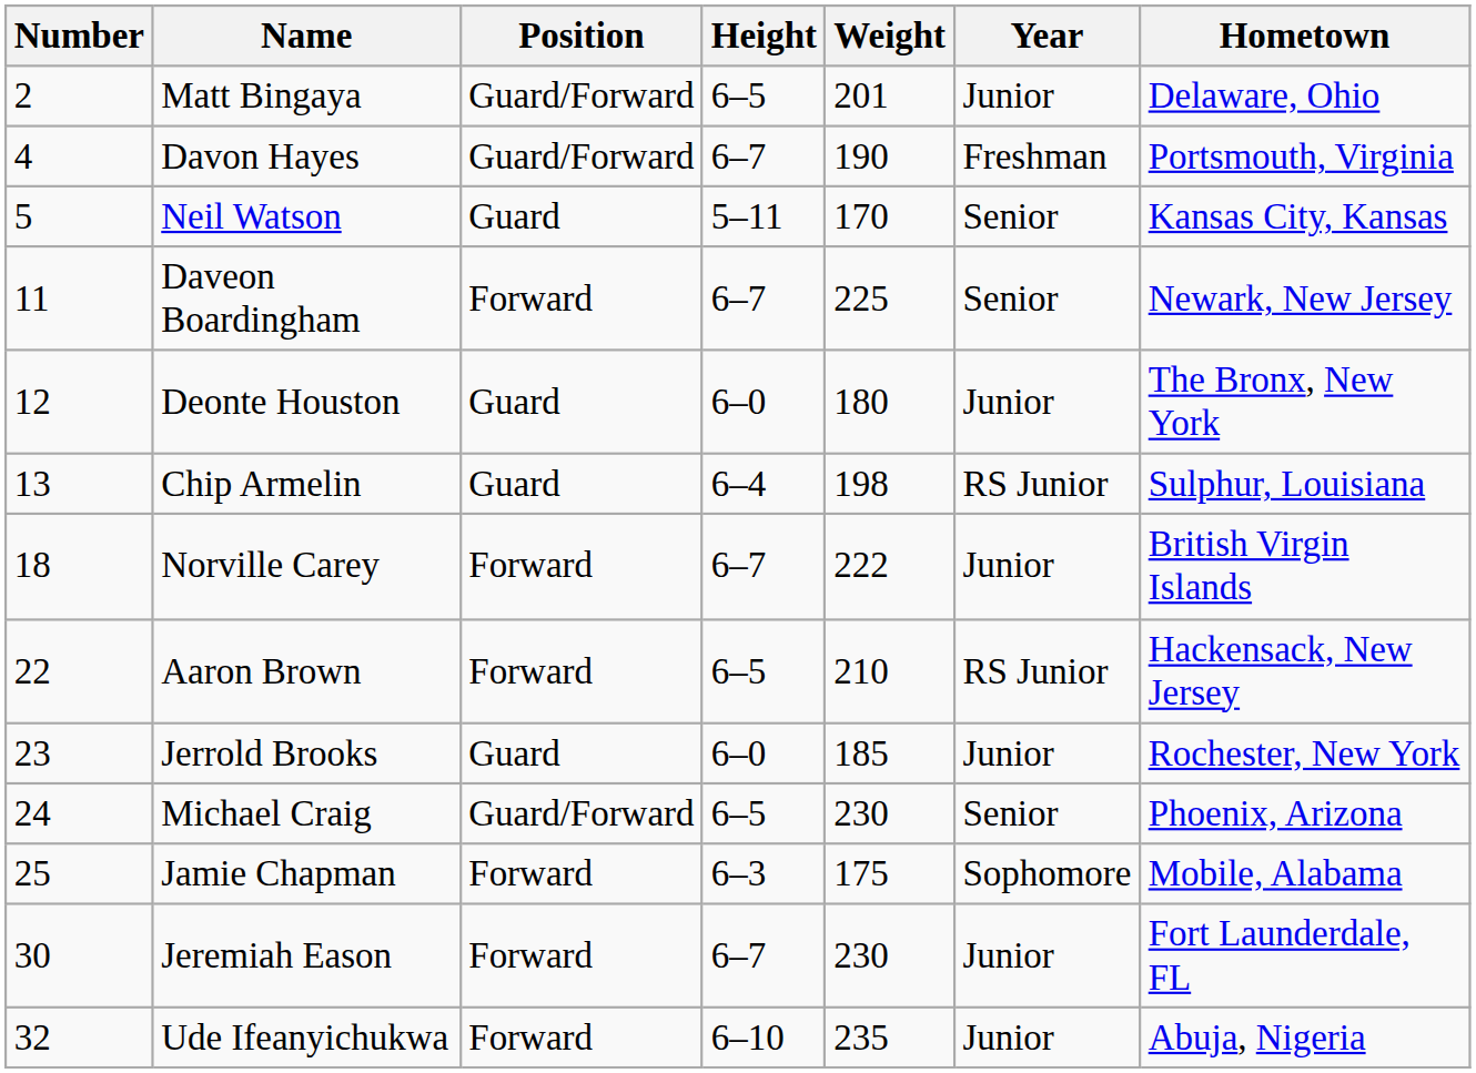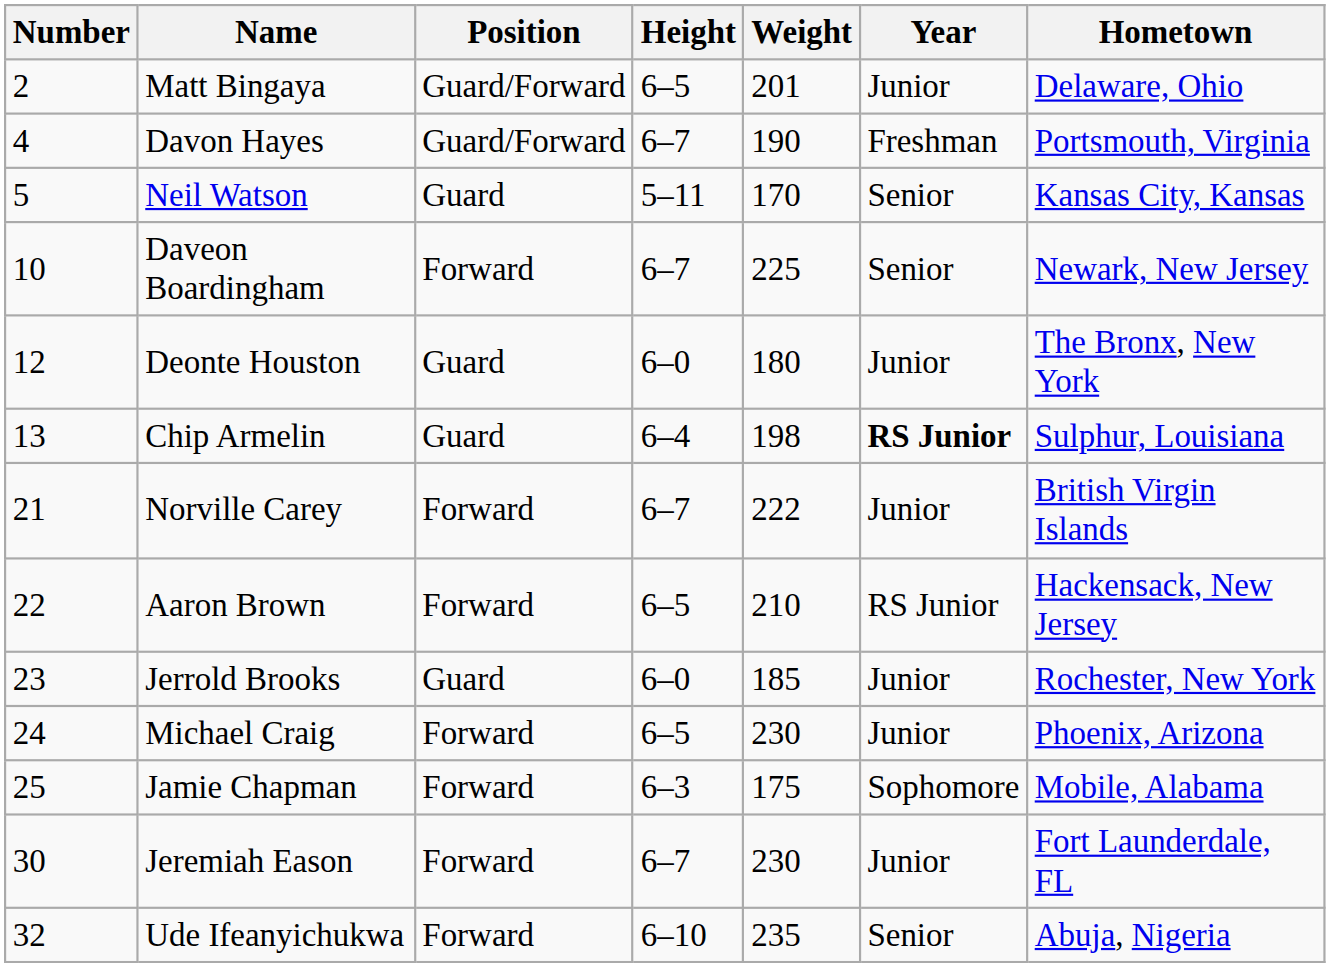 <table class="wikitable sortable" style="font-size: 95%;">
 <tr>
 <th>Number</th>
 <th>Name</th>
 <th>Position</th>
 <th>Height</th>
 <th>Weight</th>
 <th>Year</th>
 <th>Hometown</th>
 </tr>
 <tr>
 <td>2</td>
 <td>Matt Bingaya</td>
 <td>Guard/Forward</td>
 <td>6–5</td>
 <td>201</td>
 <td>Junior</td>
 <td><a href='#'>Delaware, Ohio</a></td>
 </tr>
 <tr>
 <td>4</td>
 <td>Davon Hayes</td>
 <td>Guard/Forward</td>
 <td>6–7</td>
 <td>190</td>
 <td>Freshman</td>
 <td><a href='#'>Portsmouth, Virginia</a></td>
 </tr>
 <tr>
 <td>5</td>
 <td><a href='#'>Neil Watson</a></td>
 <td>Guard</td>
 <td>5–11</td>
 <td>170</td>
 <td>Senior</td>
 <td><a href='#'>Kansas City, Kansas</a></td>
 </tr>
 <tr>
-<td>11</td>
+<td>10</td>
 <td>Daveon Boardingham</td>
 <td>Forward</td>
 <td>6–7</td>
 <td>225</td>
 <td>Senior</td>
 <td><a href='#'>Newark, New Jersey</a></td>
 </tr>
 <tr>
 <td>12</td>
 <td>Deonte Houston</td>
 <td>Guard</td>
 <td>6–0</td>
 <td>180</td>
 <td>Junior</td>
 <td><a href='#'>The Bronx</a>, <a href='#'>New York</a></td>
 </tr>
 <tr>
 <td>13</td>
 <td>Chip Armelin</td>
 <td>Guard</td>
 <td>6–4</td>
 <td>198</td>
-<td>RS Junior</td>
+<td><strong>RS Junior</strong></td>
 <td><a href='#'>Sulphur, Louisiana</a></td>
 </tr>
 <tr>
-<td>18</td>
+<td>21</td>
 <td>Norville Carey</td>
 <td>Forward</td>
 <td>6–7</td>
 <td>222</td>
 <td>Junior</td>
 <td><a href='#'>British Virgin Islands</a></td>
 </tr>
 <tr>
 <td>22</td>
 <td>Aaron Brown</td>
 <td>Forward</td>
 <td>6–5</td>
 <td>210</td>
 <td>RS Junior</td>
 <td><a href='#'>Hackensack, New Jersey</a></td>
 </tr>
 <tr>
 <td>23</td>
 <td>Jerrold Brooks</td>
 <td>Guard</td>
 <td>6–0</td>
 <td>185</td>
 <td>Junior</td>
 <td><a href='#'>Rochester, New York</a></td>
 </tr>
 <tr>
 <td>24</td>
 <td>Michael Craig</td>
-<td>Guard/Forward</td>
+<td>Forward</td>
 <td>6–5</td>
 <td>230</td>
-<td>Senior</td>
+<td>Junior</td>
 <td><a href='#'>Phoenix, Arizona</a></td>
 </tr>
 <tr>
 <td>25</td>
 <td>Jamie Chapman</td>
 <td>Forward</td>
 <td>6–3</td>
 <td>175</td>
 <td>Sophomore</td>
 <td><a href='#'>Mobile, Alabama</a></td>
 </tr>
 <tr>
 <td>30</td>
 <td>Jeremiah Eason</td>
 <td>Forward</td>
 <td>6–7</td>
 <td>230</td>
 <td>Junior</td>
 <td><a href='#'>Fort Launderdale, FL</a></td>
 </tr>
 <tr>
 <td>32</td>
 <td>Ude Ifeanyichukwa</td>
 <td>Forward</td>
 <td>6–10</td>
 <td>235</td>
-<td>Junior</td>
+<td>Senior</td>
 <td><a href='#'>Abuja</a>, <a href='#'>Nigeria</a></td>
 </tr>
 </table>
